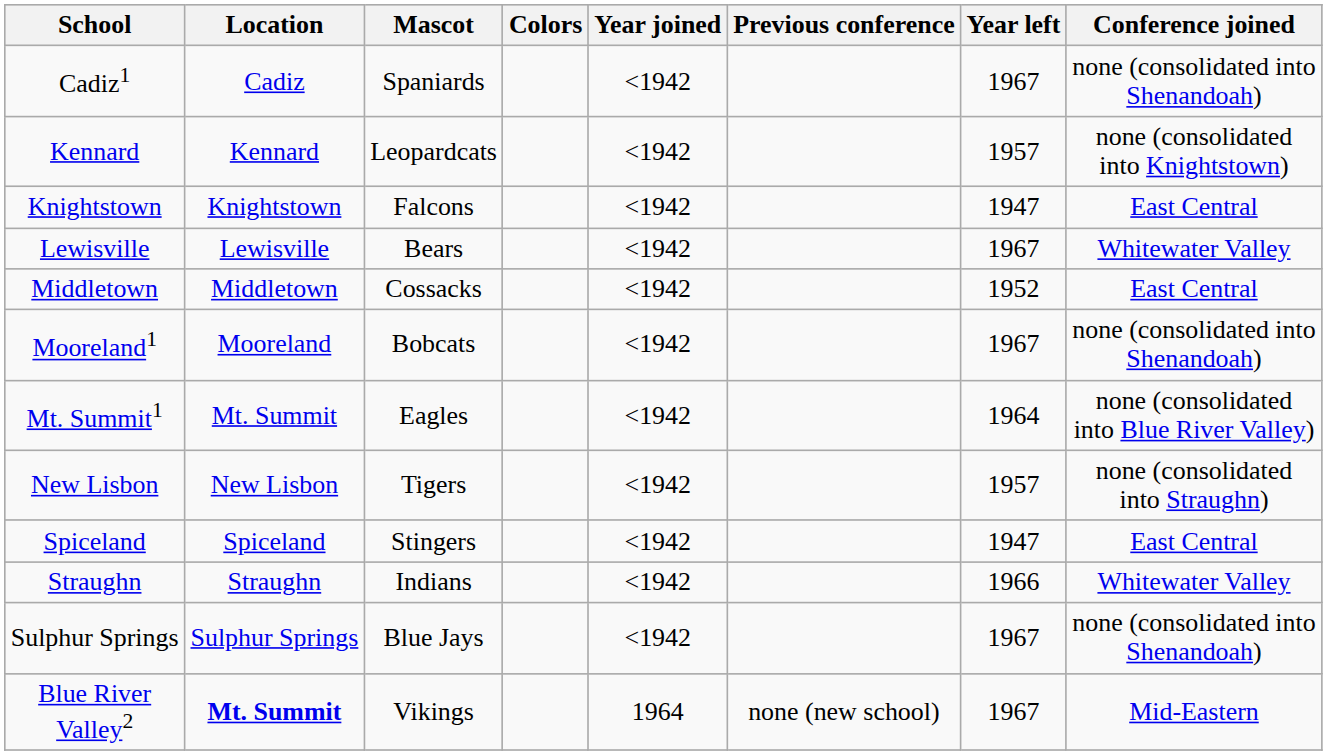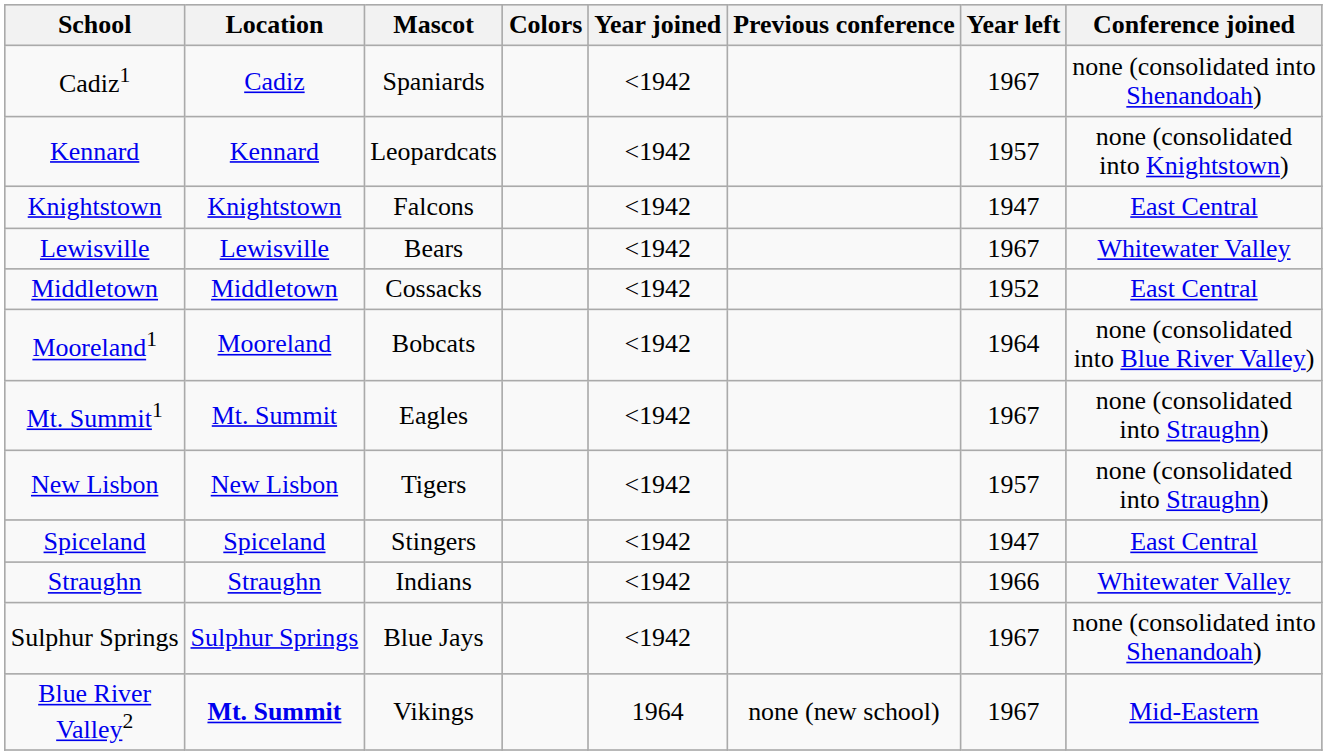 <table class="wikitable" style="text-align:center;">
 <tr>
 <th>School</th>
 <th>Location</th>
 <th>Mascot</th>
 <th>Colors</th>
 <th>Year joined</th>
 <th>Previous conference</th>
 <th>Year left</th>
 <th>Conference joined</th>
 </tr>
 <tr>
 <td>Cadiz<sup>1</sup></td>
 <td><a href='#'>Cadiz</a></td>
 <td>Spaniards</td>
 <td> </td>
 <td><1942</td>
 <td></td>
 <td>1967</td>
 <td>none (consolidated into<br><a href='#'>Shenandoah</a>)</td>
 </tr>
 <tr>
 <td><a href='#'>Kennard</a></td>
 <td><a href='#'>Kennard</a></td>
 <td>Leopardcats</td>
 <td> </td>
 <td><1942</td>
 <td></td>
 <td>1957</td>
 <td>none (consolidated<br>into <a href='#'>Knightstown</a>)</td>
 </tr>
 <tr>
 <td><a href='#'>Knightstown</a></td>
 <td><a href='#'>Knightstown</a></td>
 <td>Falcons</td>
 <td> </td>
 <td><1942</td>
 <td></td>
 <td>1947</td>
 <td><a href='#'>East Central</a></td>
 </tr>
 <tr>
 <td><a href='#'>Lewisville</a></td>
 <td><a href='#'>Lewisville</a></td>
 <td>Bears</td>
 <td> </td>
 <td><1942</td>
 <td></td>
 <td>1967</td>
 <td><a href='#'>Whitewater Valley</a></td>
 </tr>
 <tr>
 <td><a href='#'>Middletown</a></td>
 <td><a href='#'>Middletown</a></td>
 <td>Cossacks</td>
 <td> </td>
 <td><1942</td>
 <td></td>
 <td>1952</td>
 <td><a href='#'>East Central</a></td>
 </tr>
 <tr>
 <td><a href='#'>Mooreland</a><sup>1</sup></td>
 <td><a href='#'>Mooreland</a></td>
 <td>Bobcats</td>
 <td> </td>
 <td><1942</td>
 <td></td>
-<td>1967</td>
-<td>none (consolidated into<br><a href='#'>Shenandoah</a>)</td>
+<td>1964</td>
+<td>none (consolidated<br>into <a href='#'>Blue River Valley</a>)</td>
 </tr>
 <tr>
 <td><a href='#'>Mt. Summit</a><sup>1</sup></td>
 <td><a href='#'>Mt. Summit</a></td>
 <td>Eagles</td>
 <td> </td>
 <td><1942</td>
 <td></td>
-<td>1964</td>
-<td>none (consolidated<br>into <a href='#'>Blue River Valley</a>)</td>
+<td>1967</td>
+<td>none (consolidated<br>into <a href='#'>Straughn</a>)</td>
 </tr>
 <tr>
 <td><a href='#'>New Lisbon</a></td>
 <td><a href='#'>New Lisbon</a></td>
 <td>Tigers</td>
 <td> </td>
 <td><1942</td>
 <td></td>
 <td>1957</td>
 <td>none (consolidated<br>into <a href='#'>Straughn</a>)</td>
 </tr>
 <tr>
 <td><a href='#'>Spiceland</a></td>
 <td><a href='#'>Spiceland</a></td>
 <td>Stingers</td>
 <td> </td>
 <td><1942</td>
 <td></td>
 <td>1947</td>
 <td><a href='#'>East Central</a></td>
 </tr>
 <tr>
 <td><a href='#'>Straughn</a></td>
 <td><a href='#'>Straughn</a></td>
 <td>Indians</td>
 <td> </td>
 <td><1942</td>
 <td></td>
 <td>1966</td>
 <td><a href='#'>Whitewater Valley</a></td>
 </tr>
 <tr>
 <td>Sulphur Springs</td>
 <td><a href='#'>Sulphur Springs</a></td>
 <td>Blue Jays</td>
 <td> </td>
 <td><1942</td>
 <td></td>
 <td>1967</td>
 <td>none (consolidated into<br><a href='#'>Shenandoah</a>)</td>
 </tr>
 <tr>
 <td><a href='#'>Blue River <br> Valley</a><sup>2</sup></td>
 <td><strong><a href='#'>Mt. Summit</a></strong></td>
 <td>Vikings</td>
 <td>  </td>
 <td>1964</td>
 <td>none (new school)</td>
 <td>1967</td>
 <td><a href='#'>Mid-Eastern</a></td>
 </tr>
 </table>
